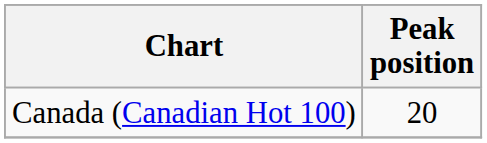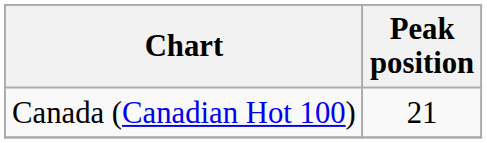 <table class="wikitable sortable">
 <tr>
 <th>Chart</th>
 <th>Peak<br>position</th>
 </tr>
 <tr>
 <td>Canada (<a href='#'>Canadian Hot 100</a>)</td>
-<td align="center">20</td>
+<td align="center">21</td>
 </tr>
 <tr>
 </tr>
 </table>
